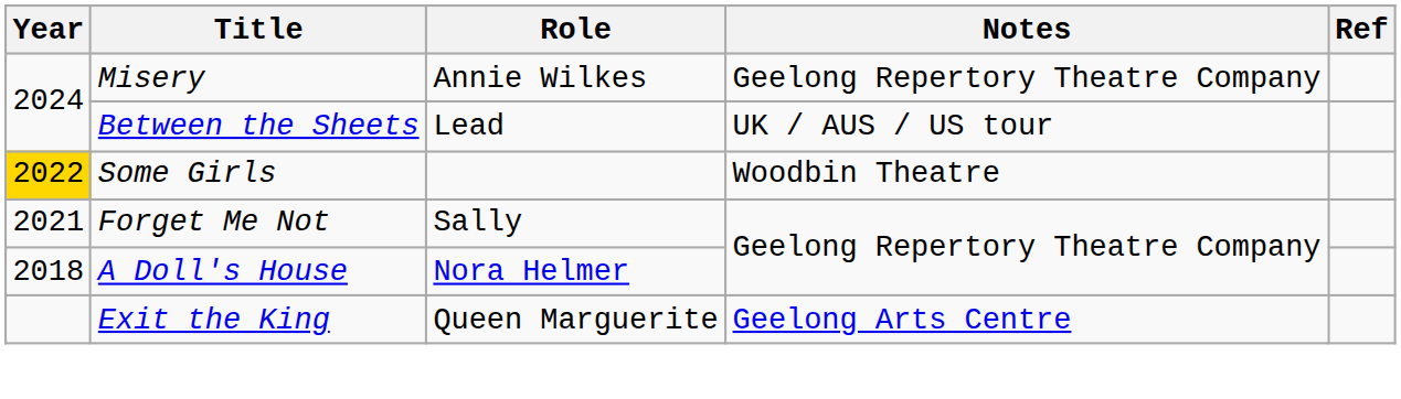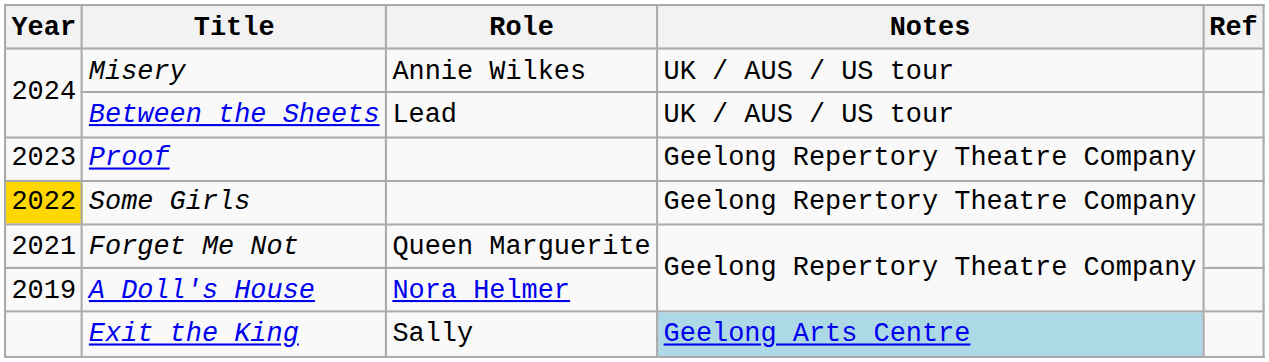 <table class="wikitable sortable">
 <tr>
 <th>Year</th>
 <th>Title</th>
 <th>Role</th>
 <th>Notes</th>
 <th>Ref</th>
 </tr>
 <tr>
 <td rowspan="2">2024</td>
 <td><em>Misery</em></td>
 <td>Annie Wilkes</td>
-<td>Geelong Repertory Theatre Company</td>
+<td>UK / AUS / US tour</td>
 <td></td>
 </tr>
 <tr>
 <td><em><a href='#'>Between the Sheets</a></em></td>
 <td>Lead</td>
 <td>UK / AUS / US tour</td>
 <td></td>
 </tr>
 <tr>
+<td>2023</td>
+<td><em><a href='#'>Proof</a></em></td>
+<td></td>
+<td>Geelong Repertory Theatre Company</td>
+<td></td>
+</tr>
+<tr>
 <td style="background: gold;">2022</td>
 <td><em>Some Girls</em></td>
 <td></td>
-<td>Woodbin Theatre</td>
+<td>Geelong Repertory Theatre Company</td>
 <td></td>
 </tr>
 <tr>
 <td>2021</td>
 <td><em>Forget Me Not</em></td>
-<td>Sally</td>
+<td>Queen Marguerite</td>
 <td rowspan="2">Geelong Repertory Theatre Company</td>
 <td></td>
 </tr>
 <tr>
-<td>2018</td>
+<td>2019</td>
 <td><em><a href='#'>A Doll's House</a></em></td>
 <td><a href='#'>Nora Helmer</a></td>
 <td></td>
 </tr>
 <tr>
 <td></td>
 <td><em><a href='#'>Exit the King</a></em></td>
-<td>Queen Marguerite</td>
-<td><a href='#'>Geelong Arts Centre</a></td>
+<td>Sally</td>
+<td style="background: lightblue;"><a href='#'>Geelong Arts Centre</a></td>
 <td></td>
 </tr>
 </table>
